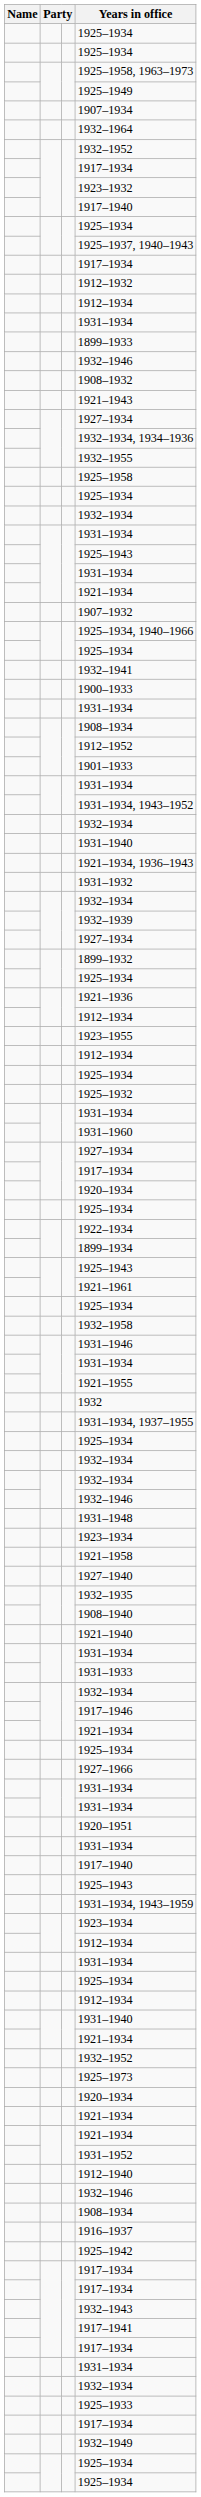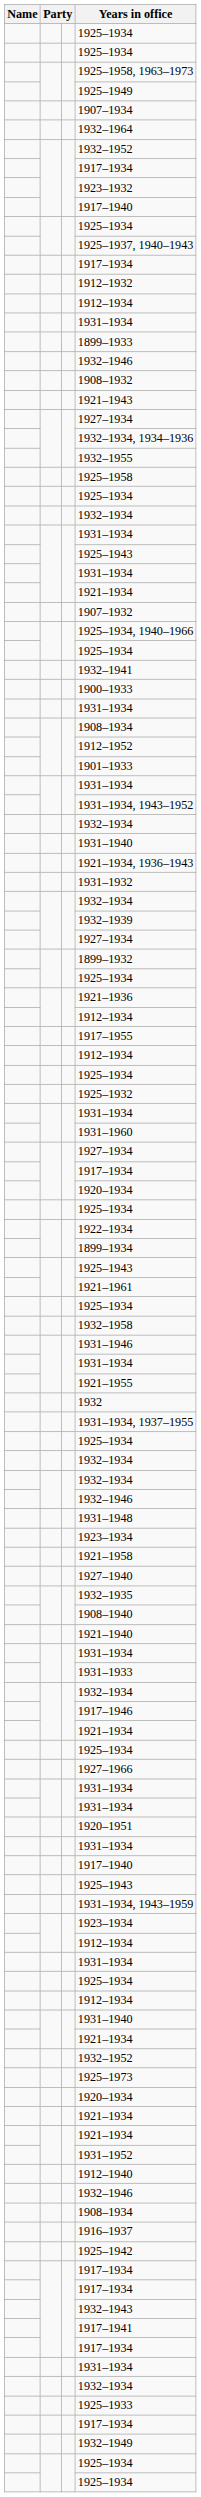 <table class="wikitable sortable">
 <tr>
 <th>Name</th>
 <th colspan=2>Party</th>
 <th>Years in office</th>
 </tr>
 <tr>
 <td></td>
 <td> </td>
 <td></td>
 <td>1925–1934</td>
 </tr>
 <tr>
 <td></td>
 <td> </td>
 <td></td>
 <td>1925–1934</td>
 </tr>
 <tr>
 <td></td>
 <td rowspan="2" > </td>
 <td rowspan="2"></td>
 <td>1925–1958, 1963–1973</td>
 </tr>
 <tr>
 <td></td>
 <td>1925–1949</td>
 </tr>
 <tr>
 <td></td>
 <td> </td>
 <td></td>
 <td>1907–1934</td>
 </tr>
 <tr>
 <td></td>
 <td> </td>
 <td></td>
 <td>1932–1964</td>
 </tr>
 <tr>
 <td></td>
 <td rowspan="4" > </td>
 <td rowspan="4"></td>
 <td>1932–1952</td>
 </tr>
 <tr>
 <td></td>
 <td>1917–1934</td>
 </tr>
 <tr>
 <td></td>
 <td>1923–1932</td>
 </tr>
 <tr>
 <td></td>
 <td>1917–1940</td>
 </tr>
 <tr>
 <td></td>
 <td rowspan="2" > </td>
 <td rowspan="2"></td>
 <td>1925–1934</td>
 </tr>
 <tr>
 <td></td>
 <td>1925–1937, 1940–1943</td>
 </tr>
 <tr>
 <td></td>
 <td> </td>
 <td></td>
 <td>1917–1934</td>
 </tr>
 <tr>
 <td></td>
 <td> </td>
 <td></td>
 <td>1912–1932</td>
 </tr>
 <tr>
 <td></td>
 <td> </td>
 <td></td>
 <td>1912–1934</td>
 </tr>
 <tr>
 <td></td>
 <td> </td>
 <td></td>
 <td>1931–1934</td>
 </tr>
 <tr>
 <td></td>
 <td> </td>
 <td></td>
 <td>1899–1933</td>
 </tr>
 <tr>
 <td></td>
 <td> </td>
 <td></td>
 <td>1932–1946</td>
 </tr>
 <tr>
 <td></td>
 <td> </td>
 <td></td>
 <td>1908–1932</td>
 </tr>
 <tr>
 <td></td>
 <td> </td>
 <td></td>
 <td>1921–1943</td>
 </tr>
 <tr>
 <td></td>
 <td rowspan="3" > </td>
 <td rowspan="3"></td>
 <td>1927–1934</td>
 </tr>
 <tr>
 <td></td>
 <td>1932–1934, 1934–1936</td>
 </tr>
 <tr>
 <td></td>
 <td>1932–1955</td>
 </tr>
 <tr>
 <td></td>
 <td> </td>
 <td></td>
 <td>1925–1958</td>
 </tr>
 <tr>
 <td></td>
 <td> </td>
 <td></td>
 <td>1925–1934</td>
 </tr>
 <tr>
 <td></td>
 <td> </td>
 <td></td>
 <td>1932–1934</td>
 </tr>
 <tr>
 <td></td>
 <td rowspan="4" > </td>
 <td rowspan="4"></td>
 <td>1931–1934</td>
 </tr>
 <tr>
 <td></td>
 <td>1925–1943</td>
 </tr>
 <tr>
 <td></td>
 <td>1931–1934</td>
 </tr>
 <tr>
 <td></td>
 <td>1921–1934</td>
 </tr>
 <tr>
 <td></td>
 <td> </td>
 <td></td>
 <td>1907–1932</td>
 </tr>
 <tr>
 <td></td>
 <td rowspan="2" > </td>
 <td rowspan="2"></td>
 <td>1925–1934, 1940–1966</td>
 </tr>
 <tr>
 <td></td>
 <td>1925–1934</td>
 </tr>
 <tr>
 <td></td>
 <td> </td>
 <td></td>
 <td>1932–1941</td>
 </tr>
 <tr>
 <td></td>
 <td> </td>
 <td></td>
 <td>1900–1933</td>
 </tr>
 <tr>
 <td></td>
 <td> </td>
 <td></td>
 <td>1931–1934</td>
 </tr>
 <tr>
 <td></td>
 <td rowspan="3" > </td>
 <td rowspan="3"></td>
 <td>1908–1934</td>
 </tr>
 <tr>
 <td></td>
 <td>1912–1952</td>
 </tr>
 <tr>
 <td></td>
 <td>1901–1933</td>
 </tr>
 <tr>
 <td></td>
 <td rowspan="2" > </td>
 <td rowspan="2"></td>
 <td>1931–1934</td>
 </tr>
 <tr>
 <td></td>
 <td>1931–1934, 1943–1952</td>
 </tr>
 <tr>
 <td></td>
 <td> </td>
 <td></td>
 <td>1932–1934</td>
 </tr>
 <tr>
 <td></td>
 <td> </td>
 <td></td>
 <td>1931–1940</td>
 </tr>
 <tr>
 <td></td>
 <td> </td>
 <td></td>
 <td>1921–1934, 1936–1943</td>
 </tr>
 <tr>
 <td></td>
 <td> </td>
 <td></td>
 <td>1931–1932</td>
 </tr>
 <tr>
 <td></td>
 <td rowspan="3" > </td>
 <td rowspan="3"></td>
 <td>1932–1934</td>
 </tr>
 <tr>
 <td></td>
 <td>1932–1939</td>
 </tr>
 <tr>
 <td></td>
 <td>1927–1934</td>
 </tr>
 <tr>
 <td></td>
 <td rowspan="2" > </td>
 <td rowspan="2"></td>
 <td>1899–1932</td>
 </tr>
 <tr>
 <td></td>
 <td>1925–1934</td>
 </tr>
 <tr>
 <td></td>
 <td rowspan="2" > </td>
 <td rowspan="2"></td>
 <td>1921–1936</td>
 </tr>
 <tr>
 <td></td>
 <td>1912–1934</td>
 </tr>
 <tr>
 <td></td>
 <td> </td>
 <td></td>
-<td>1923–1955</td>
+<td>1917–1955</td>
 </tr>
 <tr>
 <td></td>
 <td> </td>
 <td></td>
 <td>1912–1934</td>
 </tr>
 <tr>
 <td></td>
 <td> </td>
 <td></td>
 <td>1925–1934</td>
 </tr>
 <tr>
 <td></td>
 <td> </td>
 <td></td>
 <td>1925–1932</td>
 </tr>
 <tr>
 <td></td>
 <td rowspan="2" > </td>
 <td rowspan="2"></td>
 <td>1931–1934</td>
 </tr>
 <tr>
 <td></td>
 <td>1931–1960</td>
 </tr>
 <tr>
 <td></td>
 <td rowspan="3" > </td>
 <td rowspan="3"></td>
 <td>1927–1934</td>
 </tr>
 <tr>
 <td></td>
 <td>1917–1934</td>
 </tr>
 <tr>
 <td></td>
 <td>1920–1934</td>
 </tr>
 <tr>
 <td></td>
 <td> </td>
 <td></td>
 <td>1925–1934</td>
 </tr>
 <tr>
 <td></td>
 <td rowspan="2" > </td>
 <td rowspan="2"></td>
 <td>1922–1934</td>
 </tr>
 <tr>
 <td></td>
 <td>1899–1934</td>
 </tr>
 <tr>
 <td></td>
 <td rowspan="2" > </td>
 <td rowspan="2"></td>
 <td>1925–1943</td>
 </tr>
 <tr>
 <td></td>
 <td>1921–1961</td>
 </tr>
 <tr>
 <td></td>
 <td> </td>
 <td></td>
 <td>1925–1934</td>
 </tr>
 <tr>
 <td></td>
 <td> </td>
 <td></td>
 <td>1932–1958</td>
 </tr>
 <tr>
 <td></td>
 <td rowspan="3" > </td>
 <td rowspan="3"></td>
 <td>1931–1946</td>
 </tr>
 <tr>
 <td></td>
 <td>1931–1934</td>
 </tr>
 <tr>
 <td></td>
 <td>1921–1955</td>
 </tr>
 <tr>
 <td></td>
 <td> </td>
 <td></td>
 <td>1932</td>
 </tr>
 <tr>
 <td></td>
 <td> </td>
 <td></td>
 <td>1931–1934, 1937–1955</td>
 </tr>
 <tr>
 <td></td>
 <td> </td>
 <td></td>
 <td>1925–1934</td>
 </tr>
 <tr>
 <td></td>
 <td> </td>
 <td></td>
 <td>1932–1934</td>
 </tr>
 <tr>
 <td></td>
 <td rowspan="2" > </td>
 <td rowspan="2"></td>
 <td>1932–1934</td>
 </tr>
 <tr>
 <td></td>
 <td>1932–1946</td>
 </tr>
 <tr>
 <td></td>
 <td> </td>
 <td></td>
 <td>1931–1948</td>
 </tr>
 <tr>
 <td></td>
 <td> </td>
 <td></td>
 <td>1923–1934</td>
 </tr>
 <tr>
 <td></td>
 <td> </td>
 <td></td>
 <td>1921–1958</td>
 </tr>
 <tr>
 <td></td>
 <td> </td>
 <td></td>
 <td>1927–1940</td>
 </tr>
 <tr>
 <td></td>
 <td rowspan="2" > </td>
 <td rowspan="2"></td>
 <td>1932–1935</td>
 </tr>
 <tr>
 <td></td>
 <td>1908–1940</td>
 </tr>
 <tr>
 <td></td>
 <td> </td>
 <td></td>
 <td>1921–1940</td>
 </tr>
 <tr>
 <td></td>
 <td rowspan="2" > </td>
 <td rowspan="2"></td>
 <td>1931–1934</td>
 </tr>
 <tr>
 <td></td>
 <td>1931–1933</td>
 </tr>
 <tr>
 <td></td>
 <td rowspan="3" > </td>
 <td rowspan="3"></td>
 <td>1932–1934</td>
 </tr>
 <tr>
 <td></td>
 <td>1917–1946</td>
 </tr>
 <tr>
 <td></td>
 <td>1921–1934</td>
 </tr>
 <tr>
 <td></td>
 <td> </td>
 <td></td>
 <td>1925–1934</td>
 </tr>
 <tr>
 <td></td>
 <td> </td>
 <td></td>
 <td>1927–1966</td>
 </tr>
 <tr>
 <td></td>
 <td rowspan="2" > </td>
 <td rowspan="2"></td>
 <td>1931–1934</td>
 </tr>
 <tr>
 <td></td>
 <td>1931–1934</td>
 </tr>
 <tr>
 <td></td>
 <td> </td>
 <td></td>
 <td>1920–1951</td>
 </tr>
 <tr>
 <td></td>
 <td> </td>
 <td></td>
 <td>1931–1934</td>
 </tr>
 <tr>
 <td></td>
 <td> </td>
 <td></td>
 <td>1917–1940</td>
 </tr>
 <tr>
 <td></td>
 <td> </td>
 <td></td>
 <td>1925–1943</td>
 </tr>
 <tr>
 <td></td>
 <td> </td>
 <td></td>
 <td>1931–1934, 1943–1959</td>
 </tr>
 <tr>
 <td></td>
 <td rowspan="2" > </td>
 <td rowspan="2"></td>
 <td>1923–1934</td>
 </tr>
 <tr>
 <td></td>
 <td>1912–1934</td>
 </tr>
 <tr>
 <td></td>
 <td> </td>
 <td></td>
 <td>1931–1934</td>
 </tr>
 <tr>
 <td></td>
 <td> </td>
 <td></td>
 <td>1925–1934</td>
 </tr>
 <tr>
 <td></td>
 <td> </td>
 <td></td>
 <td>1912–1934</td>
 </tr>
 <tr>
 <td></td>
 <td rowspan="2" > </td>
 <td rowspan="2"></td>
 <td>1931–1940</td>
 </tr>
 <tr>
 <td></td>
 <td>1921–1934</td>
 </tr>
 <tr>
 <td></td>
 <td> </td>
 <td></td>
 <td>1932–1952</td>
 </tr>
 <tr>
 <td></td>
 <td> </td>
 <td></td>
 <td>1925–1973</td>
 </tr>
 <tr>
 <td></td>
 <td> </td>
 <td></td>
 <td>1920–1934</td>
 </tr>
 <tr>
 <td></td>
 <td> </td>
 <td></td>
 <td>1921–1934</td>
 </tr>
 <tr>
 <td></td>
 <td rowspan="2" > </td>
 <td rowspan="2"></td>
 <td>1921–1934</td>
 </tr>
 <tr>
 <td></td>
 <td>1931–1952</td>
 </tr>
 <tr>
 <td></td>
 <td> </td>
 <td></td>
 <td>1912–1940</td>
 </tr>
 <tr>
 <td></td>
 <td> </td>
 <td></td>
 <td>1932–1946</td>
 </tr>
 <tr>
 <td></td>
 <td> </td>
 <td></td>
 <td>1908–1934</td>
 </tr>
 <tr>
 <td></td>
 <td> </td>
 <td></td>
 <td>1916–1937</td>
 </tr>
 <tr>
 <td></td>
 <td> </td>
 <td></td>
 <td>1925–1942</td>
 </tr>
 <tr>
 <td></td>
 <td rowspan="5" > </td>
 <td rowspan="5"></td>
 <td>1917–1934</td>
 </tr>
 <tr>
 <td></td>
 <td>1917–1934</td>
 </tr>
 <tr>
 <td></td>
 <td>1932–1943</td>
 </tr>
 <tr>
 <td></td>
 <td>1917–1941</td>
 </tr>
 <tr>
 <td></td>
 <td>1917–1934</td>
 </tr>
 <tr>
 <td></td>
 <td> </td>
 <td></td>
 <td>1931–1934</td>
 </tr>
 <tr>
 <td></td>
 <td> </td>
 <td></td>
 <td>1932–1934</td>
 </tr>
 <tr>
 <td></td>
 <td> </td>
 <td></td>
 <td>1925–1933</td>
 </tr>
 <tr>
 <td></td>
 <td> </td>
 <td></td>
 <td>1917–1934</td>
 </tr>
 <tr>
 <td></td>
 <td> </td>
 <td></td>
 <td>1932–1949</td>
 </tr>
 <tr>
 <td></td>
 <td rowspan="2" > </td>
 <td rowspan="2"></td>
 <td>1925–1934</td>
 </tr>
 <tr>
 <td></td>
 <td>1925–1934</td>
 </tr>
 </table>
